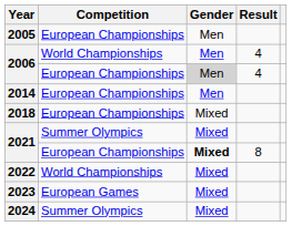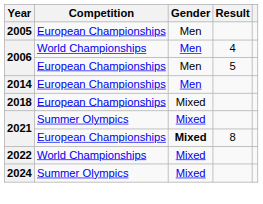 <table class="wikitable sortable" style="text-align:center;">
 <tr>
 <th>Year</th>
 <th>Competition</th>
 <th>Gender</th>
 <th>Result</th>
 <th class=unsortable></th>
 </tr>
 <tr>
 <th>2005</th>
 <td align=left><a href='#'>European Championships</a></td>
 <td>Men</td>
 <td></td>
 <td></td>
 </tr>
 <tr>
 <th rowspan=2>2006</th>
 <td align=left><a href='#'>World Championships</a></td>
 <td><a href='#'>Men</a></td>
 <td>4</td>
 <td></td>
 </tr>
 <tr>
 <td align=left><a href='#'>European Championships</a></td>
-<td style="background: lightgrey;">Men</td>
-<td>4</td>
+<td>Men</td>
+<td>5</td>
 <td></td>
 </tr>
 <tr>
 <th>2014</th>
 <td align=left><a href='#'>European Championships</a></td>
 <td><a href='#'>Men</a></td>
 <td></td>
 <td></td>
 </tr>
 <tr>
 <th>2018</th>
 <td align=left><a href='#'>European Championships</a></td>
 <td>Mixed</td>
 <td></td>
 <td></td>
 </tr>
 <tr>
 <th rowspan=2>2021</th>
 <td align=left><a href='#'>Summer Olympics</a></td>
 <td><a href='#'>Mixed</a></td>
 <td></td>
 <td></td>
 </tr>
 <tr>
 <td align=left><a href='#'>European Championships</a></td>
 <td><strong>Mixed</strong></td>
 <td>8</td>
 <td></td>
 </tr>
 <tr>
 <th>2022</th>
 <td align=left><a href='#'>World Championships</a></td>
 <td><a href='#'>Mixed</a></td>
 <td></td>
 <td></td>
 </tr>
 <tr>
-<th>2023</th>
-<td align=left><a href='#'>European Games</a></td>
-<td><a href='#'>Mixed</a></td>
-<td></td>
-<td></td>
-</tr>
-<tr>
 <th>2024</th>
 <td align=left><a href='#'>Summer Olympics</a></td>
 <td><a href='#'>Mixed</a></td>
 <td></td>
 <td></td>
 </tr>
 </table>
